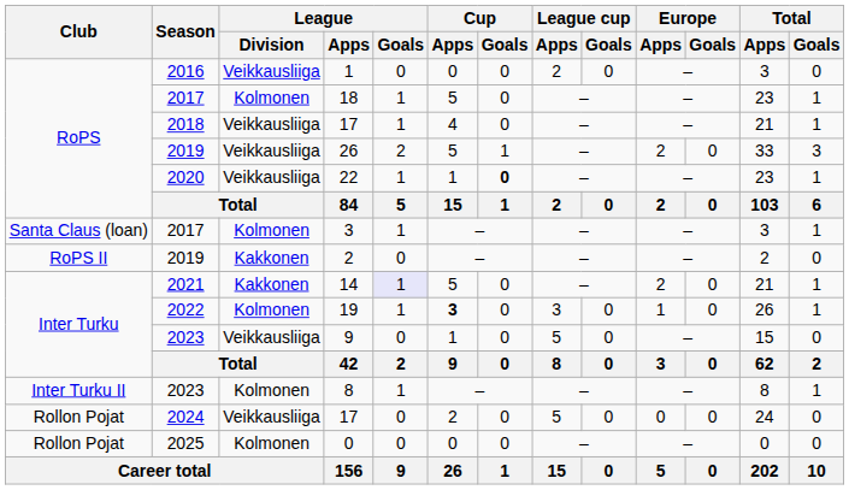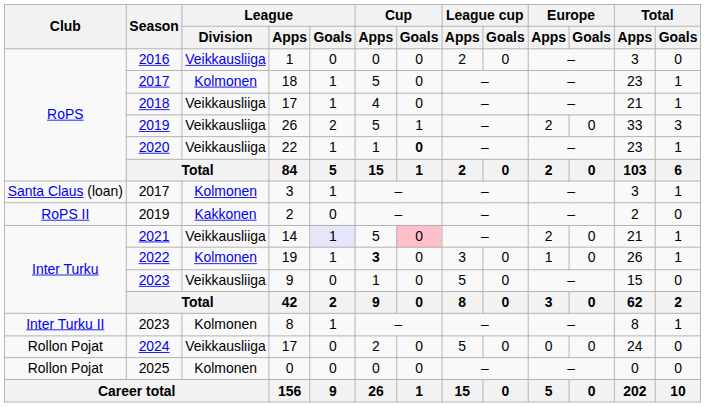 <table class="wikitable" style="text-align:center">
 <tr>
 <th rowspan="2">Club</th>
 <th rowspan="2">Season</th>
 <th colspan="3">League</th>
 <th colspan="2">Cup</th>
 <th colspan="2">League cup</th>
 <th colspan="2">Europe</th>
 <th colspan="2">Total</th>
 </tr>
 <tr>
 <th>Division</th>
 <th>Apps</th>
 <th>Goals</th>
 <th>Apps</th>
 <th>Goals</th>
 <th>Apps</th>
 <th>Goals</th>
 <th>Apps</th>
 <th>Goals</th>
 <th>Apps</th>
 <th>Goals</th>
 </tr>
 <tr>
 <td rowspan=6><a href='#'>RoPS</a></td>
 <td><a href='#'>2016</a></td>
 <td><a href='#'>Veikkausliiga</a></td>
 <td>1</td>
 <td>0</td>
 <td>0</td>
 <td>0</td>
 <td>2</td>
 <td>0</td>
 <td colspan=2>–</td>
 <td>3</td>
 <td>0</td>
 </tr>
 <tr>
 <td><a href='#'>2017</a></td>
 <td><a href='#'>Kolmonen</a></td>
 <td>18</td>
 <td>1</td>
 <td>5</td>
 <td>0</td>
 <td colspan=2>–</td>
 <td colspan=2>–</td>
 <td>23</td>
 <td>1</td>
 </tr>
 <tr>
 <td><a href='#'>2018</a></td>
 <td>Veikkausliiga</td>
 <td>17</td>
 <td>1</td>
 <td>4</td>
 <td>0</td>
 <td colspan=2>–</td>
 <td colspan=2>–</td>
 <td>21</td>
 <td>1</td>
 </tr>
 <tr>
 <td><a href='#'>2019</a></td>
 <td>Veikkausliiga</td>
 <td>26</td>
 <td>2</td>
 <td>5</td>
 <td>1</td>
 <td colspan=2>–</td>
 <td>2</td>
 <td>0</td>
 <td>33</td>
 <td>3</td>
 </tr>
 <tr>
 <td><a href='#'>2020</a></td>
 <td>Veikkausliiga</td>
 <td>22</td>
 <td>1</td>
 <td>1</td>
 <td><strong>0</strong></td>
 <td colspan=2>–</td>
 <td colspan=2>–</td>
 <td>23</td>
 <td>1</td>
 </tr>
 <tr>
 <th colspan=2>Total</th>
 <th>84</th>
 <th>5</th>
 <th>15</th>
 <th>1</th>
 <th>2</th>
 <th>0</th>
 <th>2</th>
 <th>0</th>
 <th>103</th>
 <th>6</th>
 </tr>
 <tr>
 <td><a href='#'>Santa Claus</a> (loan)</td>
 <td>2017</td>
 <td><a href='#'>Kolmonen</a></td>
 <td>3</td>
 <td>1</td>
 <td colspan=2>–</td>
 <td colspan=2>–</td>
 <td colspan=2>–</td>
 <td>3</td>
 <td>1</td>
 </tr>
 <tr>
 <td><a href='#'>RoPS II</a></td>
 <td>2019</td>
 <td><a href='#'>Kakkonen</a></td>
 <td>2</td>
 <td>0</td>
 <td colspan=2>–</td>
 <td colspan=2>–</td>
 <td colspan=2>–</td>
 <td>2</td>
 <td>0</td>
 </tr>
 <tr>
 <td rowspan=4><a href='#'>Inter Turku</a></td>
 <td><a href='#'>2021</a></td>
-<td><a href='#'>Kakkonen</a></td>
+<td>Veikkausliiga</td>
 <td>14</td>
 <td style="background: lavender;">1</td>
 <td>5</td>
-<td>0</td>
+<td style="background: pink;">0</td>
 <td colspan=2>–</td>
 <td>2</td>
 <td>0</td>
 <td>21</td>
 <td>1</td>
 </tr>
 <tr>
 <td><a href='#'>2022</a></td>
 <td><a href='#'>Kolmonen</a></td>
 <td>19</td>
 <td>1</td>
 <td><strong>3</strong></td>
 <td>0</td>
 <td>3</td>
 <td>0</td>
 <td>1</td>
 <td>0</td>
 <td>26</td>
 <td>1</td>
 </tr>
 <tr>
 <td><a href='#'>2023</a></td>
 <td>Veikkausliiga</td>
 <td>9</td>
 <td>0</td>
 <td>1</td>
 <td>0</td>
 <td>5</td>
 <td>0</td>
 <td colspan=2>–</td>
 <td>15</td>
 <td>0</td>
 </tr>
 <tr>
 <th colspan=2>Total</th>
 <th>42</th>
 <th>2</th>
 <th>9</th>
 <th>0</th>
 <th>8</th>
 <th>0</th>
 <th>3</th>
 <th>0</th>
 <th>62</th>
 <th>2</th>
 </tr>
 <tr>
 <td><a href='#'>Inter Turku II</a></td>
 <td>2023</td>
 <td>Kolmonen</td>
 <td>8</td>
 <td>1</td>
 <td colspan=2>–</td>
 <td colspan=2>–</td>
 <td colspan=2>–</td>
 <td>8</td>
 <td>1</td>
 </tr>
 <tr>
 <td>Rollon Pojat</td>
 <td><a href='#'>2024</a></td>
 <td>Veikkausliiga</td>
 <td>17</td>
 <td>0</td>
 <td>2</td>
 <td>0</td>
 <td>5</td>
 <td>0</td>
 <td>0</td>
 <td>0</td>
 <td>24</td>
 <td>0</td>
 </tr>
 <tr>
 <td>Rollon Pojat</td>
 <td>2025</td>
 <td>Kolmonen</td>
 <td>0</td>
 <td>0</td>
 <td>0</td>
 <td>0</td>
 <td colspan=2>–</td>
 <td colspan=2>–</td>
 <td>0</td>
 <td>0</td>
 </tr>
 <tr>
 <th colspan="3">Career total</th>
 <th>156</th>
 <th>9</th>
 <th>26</th>
 <th>1</th>
 <th>15</th>
 <th>0</th>
 <th>5</th>
 <th>0</th>
 <th>202</th>
 <th>10</th>
 </tr>
 </table>
